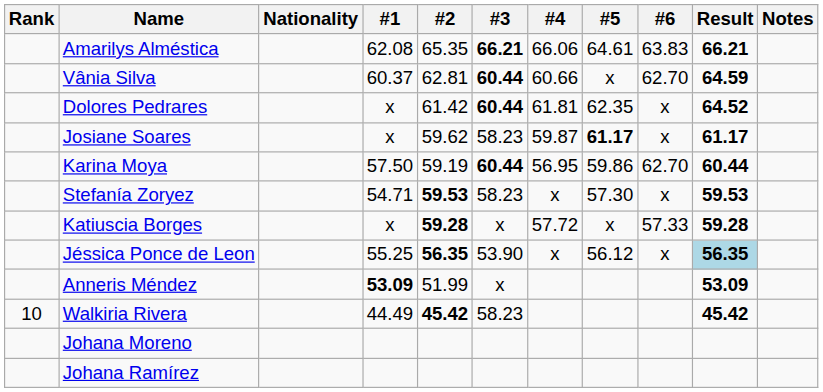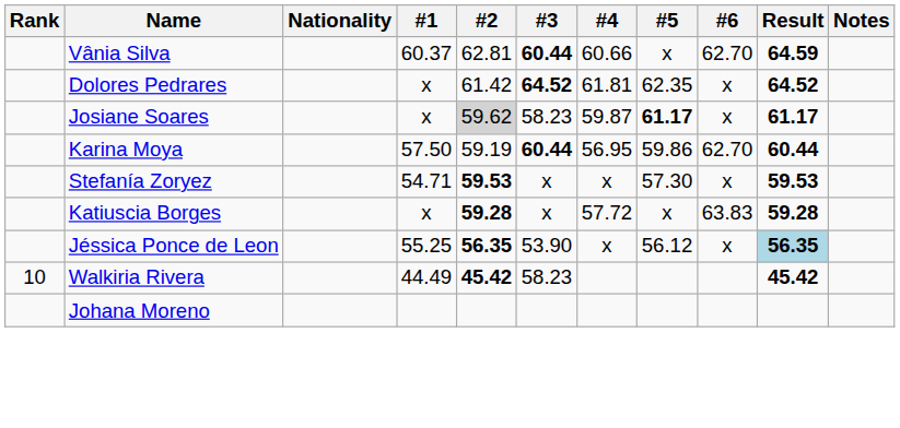 <table class="wikitable sortable" style="text-align:center">
 <tr>
 <th>Rank</th>
 <th>Name</th>
 <th>Nationality</th>
 <th>#1</th>
 <th>#2</th>
 <th>#3</th>
 <th>#4</th>
 <th>#5</th>
 <th>#6</th>
 <th>Result</th>
 <th>Notes</th>
-</tr>
-<tr>
-<td></td>
-<td align=left><a href='#'>Amarilys Alméstica</a></td>
-<td align=left></td>
-<td>62.08</td>
-<td>65.35</td>
-<td><strong>66.21</strong></td>
-<td>66.06</td>
-<td>64.61</td>
-<td>63.83</td>
-<td><strong>66.21</strong></td>
-<td></td>
 </tr>
 <tr>
 <td></td>
 <td align=left><a href='#'>Vânia Silva</a></td>
 <td align=left></td>
 <td>60.37</td>
 <td>62.81</td>
 <td><strong>60.44</strong></td>
 <td>60.66</td>
 <td>x</td>
 <td>62.70</td>
 <td><strong>64.59</strong></td>
 <td></td>
 </tr>
 <tr>
 <td></td>
 <td align=left><a href='#'>Dolores Pedrares</a></td>
 <td align=left></td>
 <td>x</td>
 <td>61.42</td>
-<td><strong>60.44</strong></td>
+<td><strong>64.52</strong></td>
 <td>61.81</td>
 <td>62.35</td>
 <td>x</td>
 <td><strong>64.52</strong></td>
 <td></td>
 </tr>
 <tr>
 <td></td>
 <td align=left><a href='#'>Josiane Soares</a></td>
 <td align=left></td>
 <td>x</td>
-<td>59.62</td>
+<td style="background: lightgrey;">59.62</td>
 <td>58.23</td>
 <td>59.87</td>
 <td><strong>61.17</strong></td>
 <td>x</td>
 <td><strong>61.17</strong></td>
 <td></td>
 </tr>
 <tr>
 <td></td>
 <td align=left><a href='#'>Karina Moya</a></td>
 <td align=left></td>
 <td>57.50</td>
 <td>59.19</td>
 <td><strong>60.44</strong></td>
 <td>56.95</td>
 <td>59.86</td>
 <td>62.70</td>
 <td><strong>60.44</strong></td>
 <td></td>
 </tr>
 <tr>
 <td></td>
 <td align=left><a href='#'>Stefanía Zoryez</a></td>
 <td align=left></td>
 <td>54.71</td>
 <td><strong>59.53</strong></td>
-<td>58.23</td>
+<td>x</td>
 <td>x</td>
 <td>57.30</td>
 <td>x</td>
 <td><strong>59.53</strong></td>
 <td></td>
 </tr>
 <tr>
 <td></td>
 <td align=left><a href='#'>Katiuscia Borges</a></td>
 <td align=left></td>
 <td>x</td>
 <td><strong>59.28</strong></td>
 <td>x</td>
 <td>57.72</td>
 <td>x</td>
-<td>57.33</td>
+<td>63.83</td>
 <td><strong>59.28</strong></td>
 <td></td>
 </tr>
 <tr>
 <td></td>
 <td align=left><a href='#'>Jéssica Ponce de Leon</a></td>
 <td align=left></td>
 <td>55.25</td>
 <td><strong>56.35</strong></td>
 <td>53.90</td>
 <td>x</td>
 <td>56.12</td>
 <td>x</td>
 <td style="background: lightblue;"><strong>56.35</strong></td>
-<td></td>
-</tr>
-<tr>
-<td></td>
-<td align=left><a href='#'>Anneris Méndez</a></td>
-<td align=left></td>
-<td><strong>53.09</strong></td>
-<td>51.99</td>
-<td>x</td>
-<td></td>
-<td></td>
-<td></td>
-<td><strong>53.09</strong></td>
 <td></td>
 </tr>
 <tr>
 <td>10</td>
 <td align=left><a href='#'>Walkiria Rivera</a></td>
 <td align=left></td>
 <td>44.49</td>
 <td><strong>45.42</strong></td>
 <td>58.23</td>
 <td></td>
 <td></td>
 <td></td>
 <td><strong>45.42</strong></td>
 <td></td>
 </tr>
 <tr>
 <td></td>
 <td align=left><a href='#'>Johana Moreno</a></td>
 <td align=left></td>
 <td></td>
 <td></td>
 <td></td>
 <td></td>
 <td></td>
 <td></td>
 <td><strong></strong></td>
 <td></td>
 </tr>
-<tr>
-<td></td>
-<td align=left><a href='#'>Johana Ramírez</a></td>
-<td align=left></td>
-<td></td>
-<td></td>
-<td></td>
-<td></td>
-<td></td>
-<td></td>
-<td><strong></strong></td>
-<td></td>
-</tr>
 </table>
